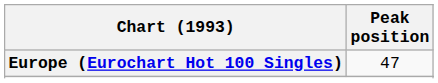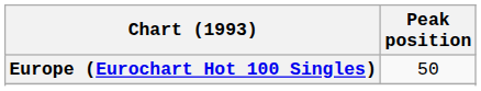 <table class="wikitable sortable plainrowheaders" style="text-align:center">
 <tr>
 <th scope="col">Chart (1993)</th>
 <th scope="col">Peak<br>position</th>
 </tr>
 <tr>
 <th scope="row">Europe (<a href='#'>Eurochart Hot 100 Singles</a>)</th>
-<td>47</td>
+<td>50</td>
 </tr>
 <tr>
 </tr>
 <tr>
 </tr>
 </table>
